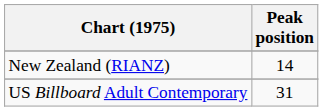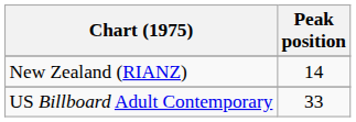 <table class="wikitable sortable">
 <tr>
 <th align="left">Chart (1975)</th>
 <th align="center">Peak<br>position</th>
 </tr>
 <tr>
 </tr>
 <tr>
 </tr>
 <tr>
 </tr>
 <tr>
 <td>New Zealand (<a href='#'>RIANZ</a>)</td>
 <td style="text-align:center;">14</td>
 </tr>
 <tr>
 </tr>
 <tr>
 </tr>
 <tr>
 <td>US <em>Billboard</em> <a href='#'>Adult Contemporary</a></td>
-<td style="text-align:center;">31</td>
+<td style="text-align:center;">33</td>
 </tr>
 </table>
